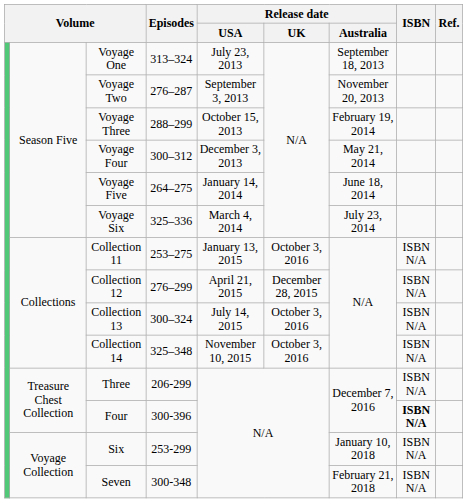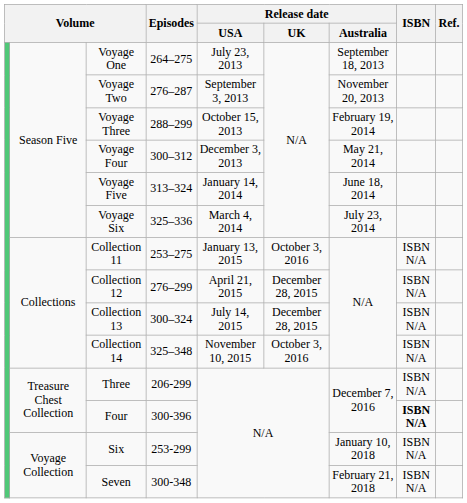 <table class="wikitable" style="text-align: center; width: 98%;">
 <tr>
 <th colspan="3" rowspan="2">Volume</th>
 <th rowspan="2">Episodes</th>
 <th colspan="3">Release date</th>
 <th rowspan="2">ISBN</th>
 <th rowspan="2" style="width:5%;">Ref.</th>
 </tr>
 <tr>
 <th>USA</th>
 <th>UK</th>
 <th>Australia</th>
 </tr>
 <tr>
 <td rowspan="45" style="width:1%; background:#50C878;"></td>
 <td rowspan="6">Season Five</td>
 <td>Voyage One</td>
-<td>313–324</td>
+<td>264–275</td>
 <td>July 23, 2013</td>
 <td rowspan="6">N/A</td>
 <td>September 18, 2013</td>
 <td></td>
 <td></td>
 </tr>
 <tr>
 <td>Voyage Two</td>
 <td>276–287</td>
 <td>September 3, 2013</td>
 <td>November 20, 2013</td>
 <td></td>
 <td></td>
 </tr>
 <tr>
 <td>Voyage Three</td>
 <td>288–299</td>
 <td>October 15, 2013</td>
 <td>February 19, 2014</td>
 <td></td>
 <td></td>
 </tr>
 <tr>
 <td>Voyage Four</td>
 <td>300–312</td>
 <td>December 3, 2013</td>
 <td>May 21, 2014</td>
 <td></td>
 <td></td>
 </tr>
 <tr>
 <td>Voyage Five</td>
-<td>264–275</td>
+<td>313–324</td>
 <td>January 14, 2014</td>
 <td>June 18, 2014</td>
 <td></td>
 <td></td>
 </tr>
 <tr>
 <td>Voyage Six</td>
 <td>325–336</td>
 <td>March 4, 2014</td>
 <td>July 23, 2014</td>
 <td></td>
 <td></td>
 </tr>
 <tr>
 <td rowspan="4">Collections</td>
 <td>Collection 11</td>
 <td>253–275</td>
 <td>January 13, 2015</td>
 <td>October 3, 2016</td>
 <td rowspan="4">N/A</td>
 <td>ISBN N/A</td>
 <td></td>
 </tr>
 <tr>
 <td>Collection 12</td>
 <td>276–299</td>
 <td>April 21, 2015</td>
 <td>December 28, 2015</td>
 <td>ISBN N/A</td>
 <td></td>
 </tr>
 <tr>
 <td>Collection 13</td>
 <td>300–324</td>
 <td>July 14, 2015</td>
-<td>October 3, 2016</td>
+<td>December 28, 2015</td>
 <td>ISBN N/A</td>
 <td></td>
 </tr>
 <tr>
 <td>Collection 14</td>
 <td>325–348</td>
 <td>November 10, 2015</td>
 <td>October 3, 2016</td>
 <td>ISBN N/A</td>
 <td></td>
 </tr>
 <tr>
 <td rowspan="2">Treasure Chest Collection</td>
 <td>Three</td>
 <td>206-299</td>
 <td colspan="2" rowspan="4">N/A</td>
 <td rowspan="2">December 7, 2016</td>
 <td>ISBN N/A</td>
 <td></td>
 </tr>
 <tr>
 <td>Four</td>
 <td>300-396</td>
 <td><strong>ISBN N/A</strong></td>
 <td></td>
 </tr>
 <tr>
 <td rowspan="2">Voyage Collection</td>
 <td>Six</td>
 <td>253-299</td>
 <td>January 10, 2018</td>
 <td>ISBN N/A</td>
 <td></td>
 </tr>
 <tr>
 <td>Seven</td>
 <td>300-348</td>
 <td>February 21, 2018</td>
 <td>ISBN N/A</td>
 <td></td>
 </tr>
 </table>
